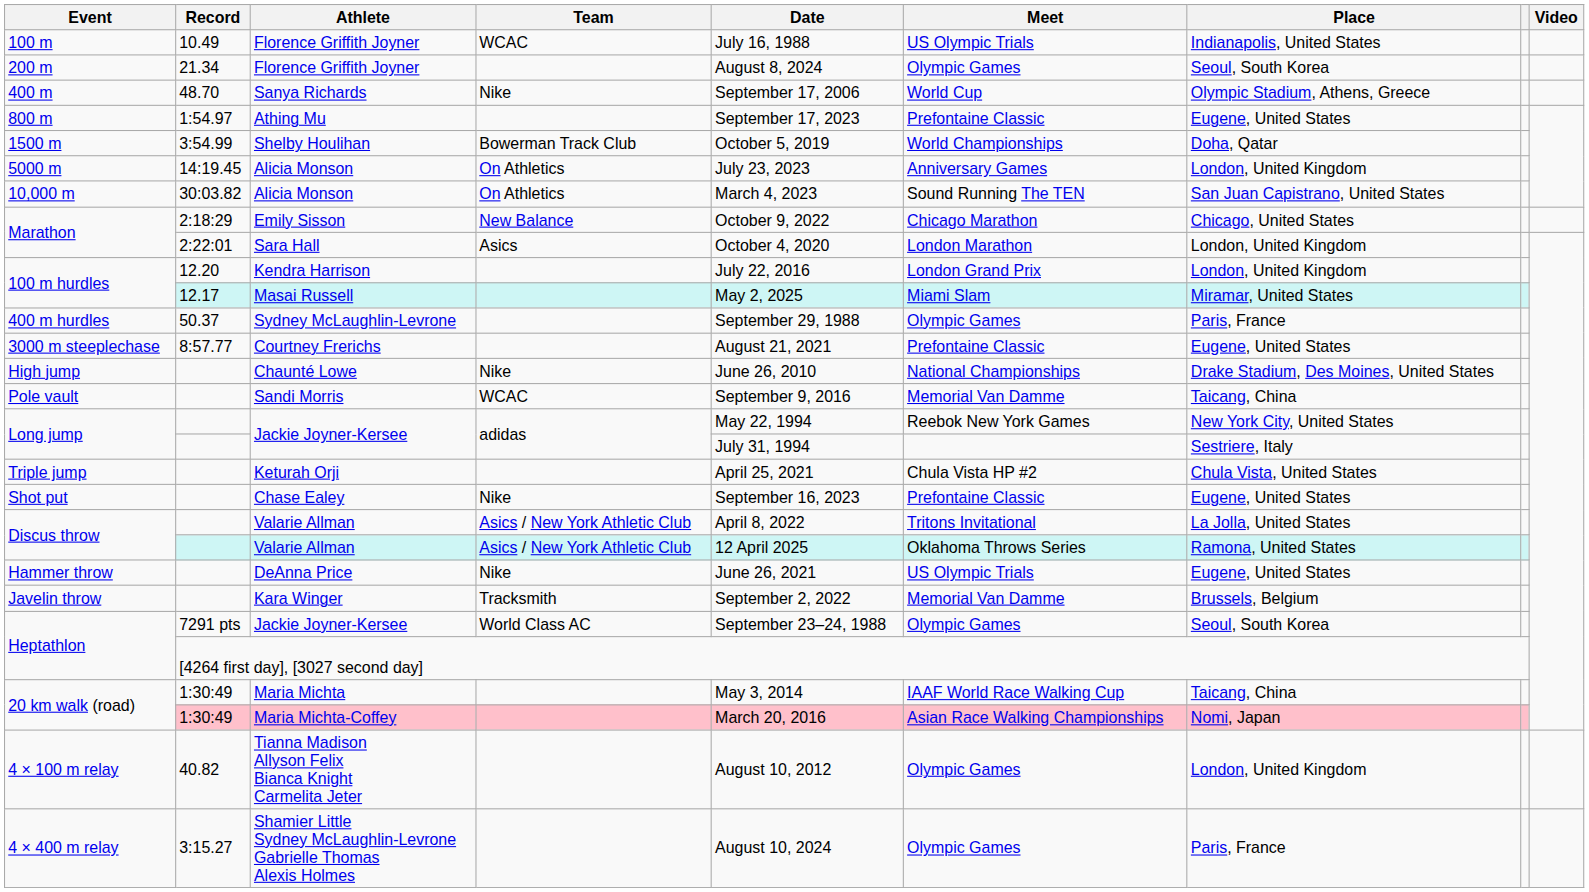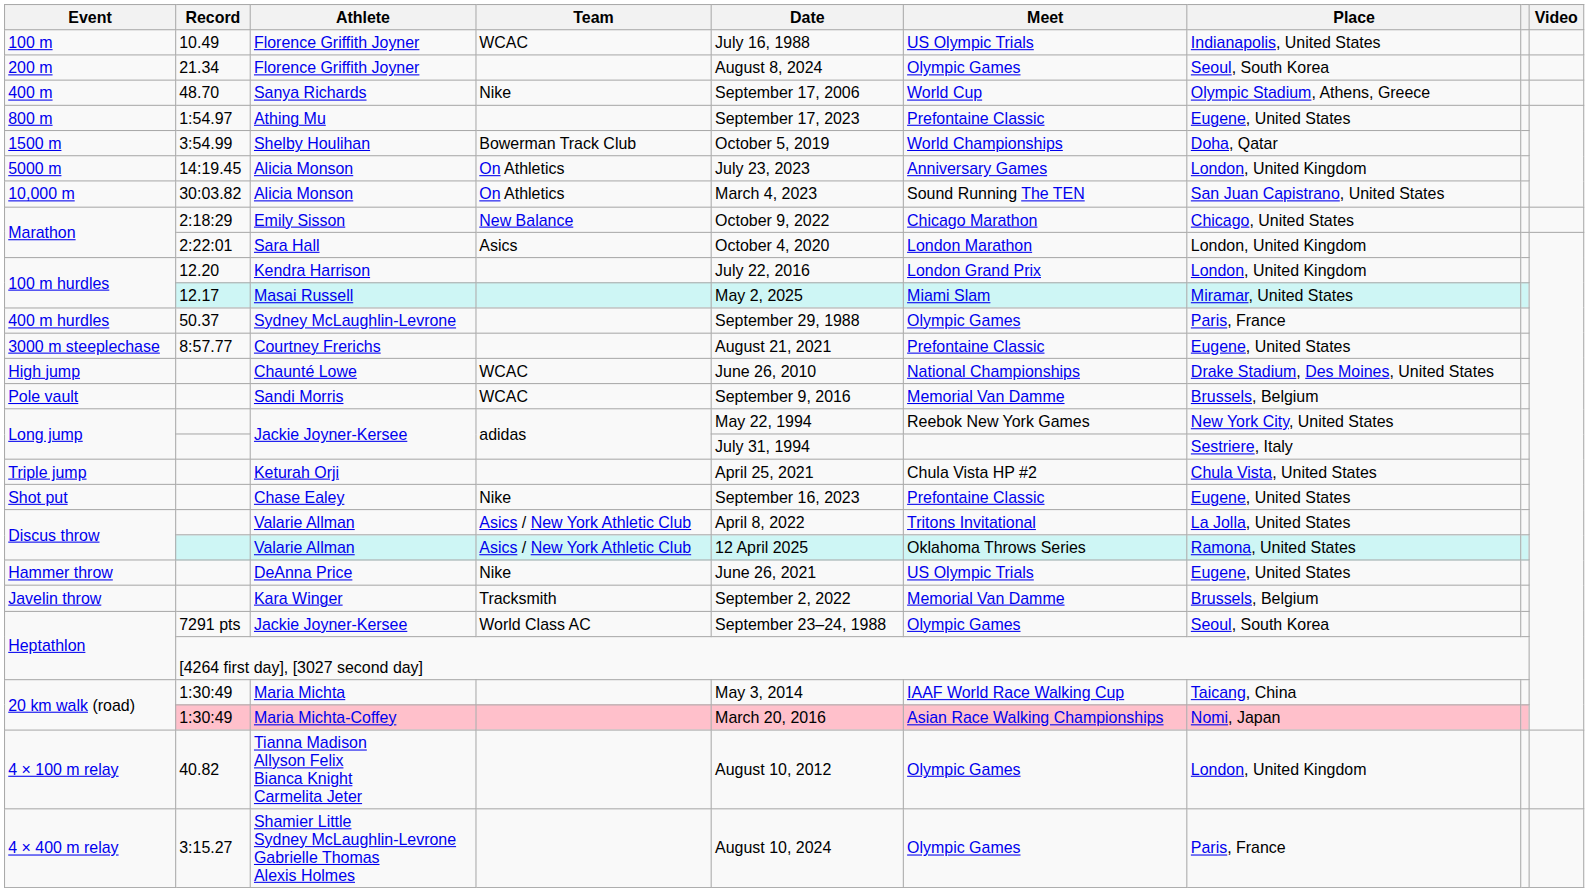 <table class="wikitable" style="font-size: 95%; width: 95%;">
 <tr>
 <th>Event</th>
 <th>Record</th>
 <th>Athlete</th>
 <th>Team</th>
 <th>Date</th>
 <th>Meet</th>
 <th>Place</th>
 <th></th>
 <th>Video</th>
 </tr>
 <tr>
 <td><a href='#'>100 m</a></td>
 <td>10.49 </td>
 <td><a href='#'>Florence Griffith Joyner</a></td>
 <td>WCAC</td>
 <td>July 16, 1988</td>
 <td><a href='#'>US Olympic Trials</a></td>
 <td><a href='#'>Indianapolis</a>, United States</td>
 <td></td>
 <td></td>
 </tr>
 <tr>
 <td><a href='#'>200 m</a></td>
 <td>21.34 </td>
 <td><a href='#'>Florence Griffith Joyner</a></td>
 <td></td>
 <td>August 8, 2024</td>
 <td><a href='#'>Olympic Games</a></td>
 <td><a href='#'>Seoul</a>, South Korea</td>
 <td></td>
 <td></td>
 </tr>
 <tr>
 <td><a href='#'>400 m</a></td>
 <td>48.70</td>
 <td><a href='#'>Sanya Richards</a></td>
 <td>Nike</td>
 <td>September 17, 2006</td>
 <td><a href='#'>World Cup</a></td>
 <td><a href='#'>Olympic Stadium</a>, Athens, Greece</td>
 <td></td>
 <td></td>
 </tr>
 <tr>
 <td><a href='#'>800 m</a></td>
 <td>1:54.97</td>
 <td><a href='#'>Athing Mu</a></td>
 <td></td>
 <td>September 17, 2023</td>
 <td><a href='#'>Prefontaine Classic</a></td>
 <td><a href='#'>Eugene</a>, United States</td>
 <td></td>
 </tr>
 <tr>
 <td><a href='#'>1500 m</a></td>
 <td>3:54.99</td>
 <td><a href='#'>Shelby Houlihan</a></td>
 <td>Bowerman Track Club</td>
 <td>October 5, 2019</td>
 <td><a href='#'>World Championships</a></td>
 <td><a href='#'>Doha</a>, Qatar</td>
 <td></td>
 </tr>
 <tr>
 <td><a href='#'>5000 m</a></td>
 <td>14:19.45</td>
 <td><a href='#'>Alicia Monson</a></td>
 <td><a href='#'>On</a> Athletics</td>
 <td>July 23, 2023</td>
 <td><a href='#'>Anniversary Games</a></td>
 <td><a href='#'>London</a>, United Kingdom</td>
 <td></td>
 </tr>
 <tr>
 <td><a href='#'>10,000 m</a></td>
 <td>30:03.82</td>
 <td><a href='#'>Alicia Monson</a></td>
 <td><a href='#'>On</a> Athletics</td>
 <td>March 4, 2023</td>
 <td>Sound Running <a href='#'>The TEN</a></td>
 <td><a href='#'>San Juan Capistrano</a>, United States</td>
 <td></td>
 </tr>
 <tr>
 <td rowspan="2"><a href='#'>Marathon</a></td>
 <td>2:18:29 </td>
 <td><a href='#'>Emily Sisson</a></td>
 <td><a href='#'>New Balance</a></td>
 <td>October 9, 2022</td>
 <td><a href='#'>Chicago Marathon</a></td>
 <td><a href='#'>Chicago</a>, United States</td>
 <td></td>
 <td></td>
 </tr>
 <tr>
 <td>2:22:01 </td>
 <td><a href='#'>Sara Hall</a></td>
 <td>Asics</td>
 <td>October 4, 2020</td>
 <td><a href='#'>London Marathon</a></td>
 <td>London, United Kingdom</td>
 <td></td>
 </tr>
 <tr>
 <td rowspan=2><a href='#'>100 m hurdles</a></td>
 <td>12.20 </td>
 <td><a href='#'>Kendra Harrison</a></td>
 <td></td>
 <td>July 22, 2016</td>
 <td><a href='#'>London Grand Prix</a></td>
 <td><a href='#'>London</a>, United Kingdom</td>
 <td></td>
 </tr>
 <tr bgcolor=#CEF6F5>
 <td>12.17 </td>
 <td><a href='#'>Masai Russell</a></td>
 <td></td>
 <td>May 2, 2025</td>
 <td><a href='#'>Miami Slam</a></td>
 <td><a href='#'>Miramar</a>, United States</td>
 <td></td>
 </tr>
 <tr>
 <td><a href='#'>400 m hurdles</a></td>
 <td>50.37</td>
 <td><a href='#'>Sydney McLaughlin-Levrone</a></td>
 <td></td>
 <td>September 29, 1988</td>
 <td><a href='#'>Olympic Games</a></td>
 <td><a href='#'>Paris</a>, France</td>
 <td></td>
 </tr>
 <tr>
 <td><a href='#'>3000 m steeplechase</a></td>
 <td>8:57.77</td>
 <td><a href='#'>Courtney Frerichs</a></td>
 <td></td>
 <td>August 21, 2021</td>
 <td><a href='#'>Prefontaine Classic</a></td>
 <td><a href='#'>Eugene</a>, United States</td>
 <td></td>
 </tr>
 <tr>
 <td><a href='#'>High jump</a></td>
 <td></td>
 <td><a href='#'>Chaunté Lowe</a></td>
-<td>Nike</td>
+<td>WCAC</td>
 <td>June 26, 2010</td>
 <td><a href='#'>National Championships</a></td>
 <td><a href='#'>Drake Stadium</a>, <a href='#'>Des Moines</a>, United States</td>
 <td></td>
 </tr>
 <tr>
 <td><a href='#'>Pole vault</a></td>
 <td></td>
 <td><a href='#'>Sandi Morris</a></td>
 <td>WCAC</td>
 <td>September 9, 2016</td>
 <td><a href='#'>Memorial Van Damme</a></td>
-<td><a href='#'>Taicang</a>, China</td>
+<td><a href='#'>Brussels</a>, Belgium</td>
 <td></td>
 </tr>
 <tr>
 <td rowspan=2><a href='#'>Long jump</a></td>
 <td> </td>
 <td rowspan="2"><a href='#'>Jackie Joyner-Kersee</a></td>
 <td rowspan="2">adidas</td>
 <td>May 22, 1994</td>
 <td>Reebok New York Games</td>
 <td><a href='#'>New York City</a>, United States</td>
 <td></td>
 </tr>
 <tr>
 <td>  </td>
 <td>July 31, 1994</td>
 <td></td>
 <td><a href='#'>Sestriere</a>, Italy</td>
 <td></td>
 </tr>
 <tr>
 <td><a href='#'>Triple jump</a></td>
 <td> </td>
 <td><a href='#'>Keturah Orji</a></td>
 <td></td>
 <td>April 25, 2021</td>
 <td>Chula Vista HP #2</td>
 <td><a href='#'>Chula Vista</a>, United States</td>
 <td></td>
 </tr>
 <tr>
 <td><a href='#'>Shot put</a></td>
 <td></td>
 <td><a href='#'>Chase Ealey</a></td>
 <td>Nike</td>
 <td>September 16, 2023</td>
 <td><a href='#'>Prefontaine Classic</a></td>
 <td><a href='#'>Eugene</a>, United States</td>
 <td></td>
 </tr>
 <tr>
 <td rowspan=2><a href='#'>Discus throw</a></td>
 <td></td>
 <td><a href='#'>Valarie Allman</a></td>
 <td><a href='#'>Asics</a> / <a href='#'>New York Athletic Club</a></td>
 <td>April 8, 2022</td>
 <td><a href='#'>Tritons Invitational</a></td>
 <td><a href='#'>La Jolla</a>, United States</td>
 <td></td>
 </tr>
 <tr bgcolor=#CEF6F5>
 <td></td>
 <td><a href='#'>Valarie Allman</a></td>
 <td><a href='#'>Asics</a> / <a href='#'>New York Athletic Club</a></td>
 <td>12 April 2025</td>
 <td>Oklahoma Throws Series</td>
 <td><a href='#'>Ramona</a>, United States</td>
 <td></td>
 </tr>
 <tr>
 <td><a href='#'>Hammer throw</a></td>
 <td></td>
 <td><a href='#'>DeAnna Price</a></td>
 <td>Nike</td>
 <td>June 26, 2021</td>
 <td><a href='#'>US Olympic Trials</a></td>
 <td><a href='#'>Eugene</a>, United States</td>
 <td></td>
 </tr>
 <tr>
 <td><a href='#'>Javelin throw</a></td>
 <td></td>
 <td><a href='#'>Kara Winger</a></td>
 <td>Tracksmith</td>
 <td>September 2, 2022</td>
 <td><a href='#'>Memorial Van Damme</a></td>
 <td><a href='#'>Brussels</a>, Belgium</td>
 <td></td>
 </tr>
 <tr>
 <td rowspan="2"><a href='#'>Heptathlon</a></td>
 <td>7291 pts</td>
 <td><a href='#'>Jackie Joyner-Kersee</a></td>
 <td>World Class AC</td>
 <td>September 23–24, 1988</td>
 <td><a href='#'>Olympic Games</a></td>
 <td><a href='#'>Seoul</a>, South Korea</td>
 <td></td>
 </tr>
 <tr>
 <td colspan="7"><br>[4264 first day], [3027 second day]</td>
 </tr>
 <tr>
 <td rowspan="2"><a href='#'>20 km walk</a> (road)</td>
 <td>1:30:49</td>
 <td><a href='#'>Maria Michta</a></td>
 <td></td>
 <td>May 3, 2014</td>
 <td><a href='#'>IAAF World Race Walking Cup</a></td>
 <td><a href='#'>Taicang</a>, China</td>
 <td></td>
 </tr>
 <tr style="background:pink">
 <td>1:30:49</td>
 <td><a href='#'>Maria Michta-Coffey</a></td>
 <td></td>
 <td>March 20, 2016</td>
 <td><a href='#'>Asian Race Walking Championships</a></td>
 <td><a href='#'>Nomi</a>, Japan</td>
 <td></td>
 </tr>
 <tr>
 <td><a href='#'>4 × 100 m relay</a></td>
 <td>40.82</td>
 <td><a href='#'>Tianna Madison</a><br><a href='#'>Allyson Felix</a><br><a href='#'>Bianca Knight</a><br><a href='#'>Carmelita Jeter</a></td>
 <td></td>
 <td>August 10, 2012</td>
 <td><a href='#'>Olympic Games</a></td>
 <td><a href='#'>London</a>, United Kingdom</td>
 <td></td>
 <td></td>
 </tr>
 <tr>
 <td><a href='#'>4 × 400 m relay</a></td>
 <td>3:15.27</td>
 <td><a href='#'>Shamier Little</a><br><a href='#'>Sydney McLaughlin-Levrone</a><br><a href='#'>Gabrielle Thomas</a><br><a href='#'>Alexis Holmes</a></td>
 <td></td>
 <td>August 10, 2024</td>
 <td><a href='#'>Olympic Games</a></td>
 <td><a href='#'>Paris</a>, France</td>
 <td></td>
 </tr>
 </table>
